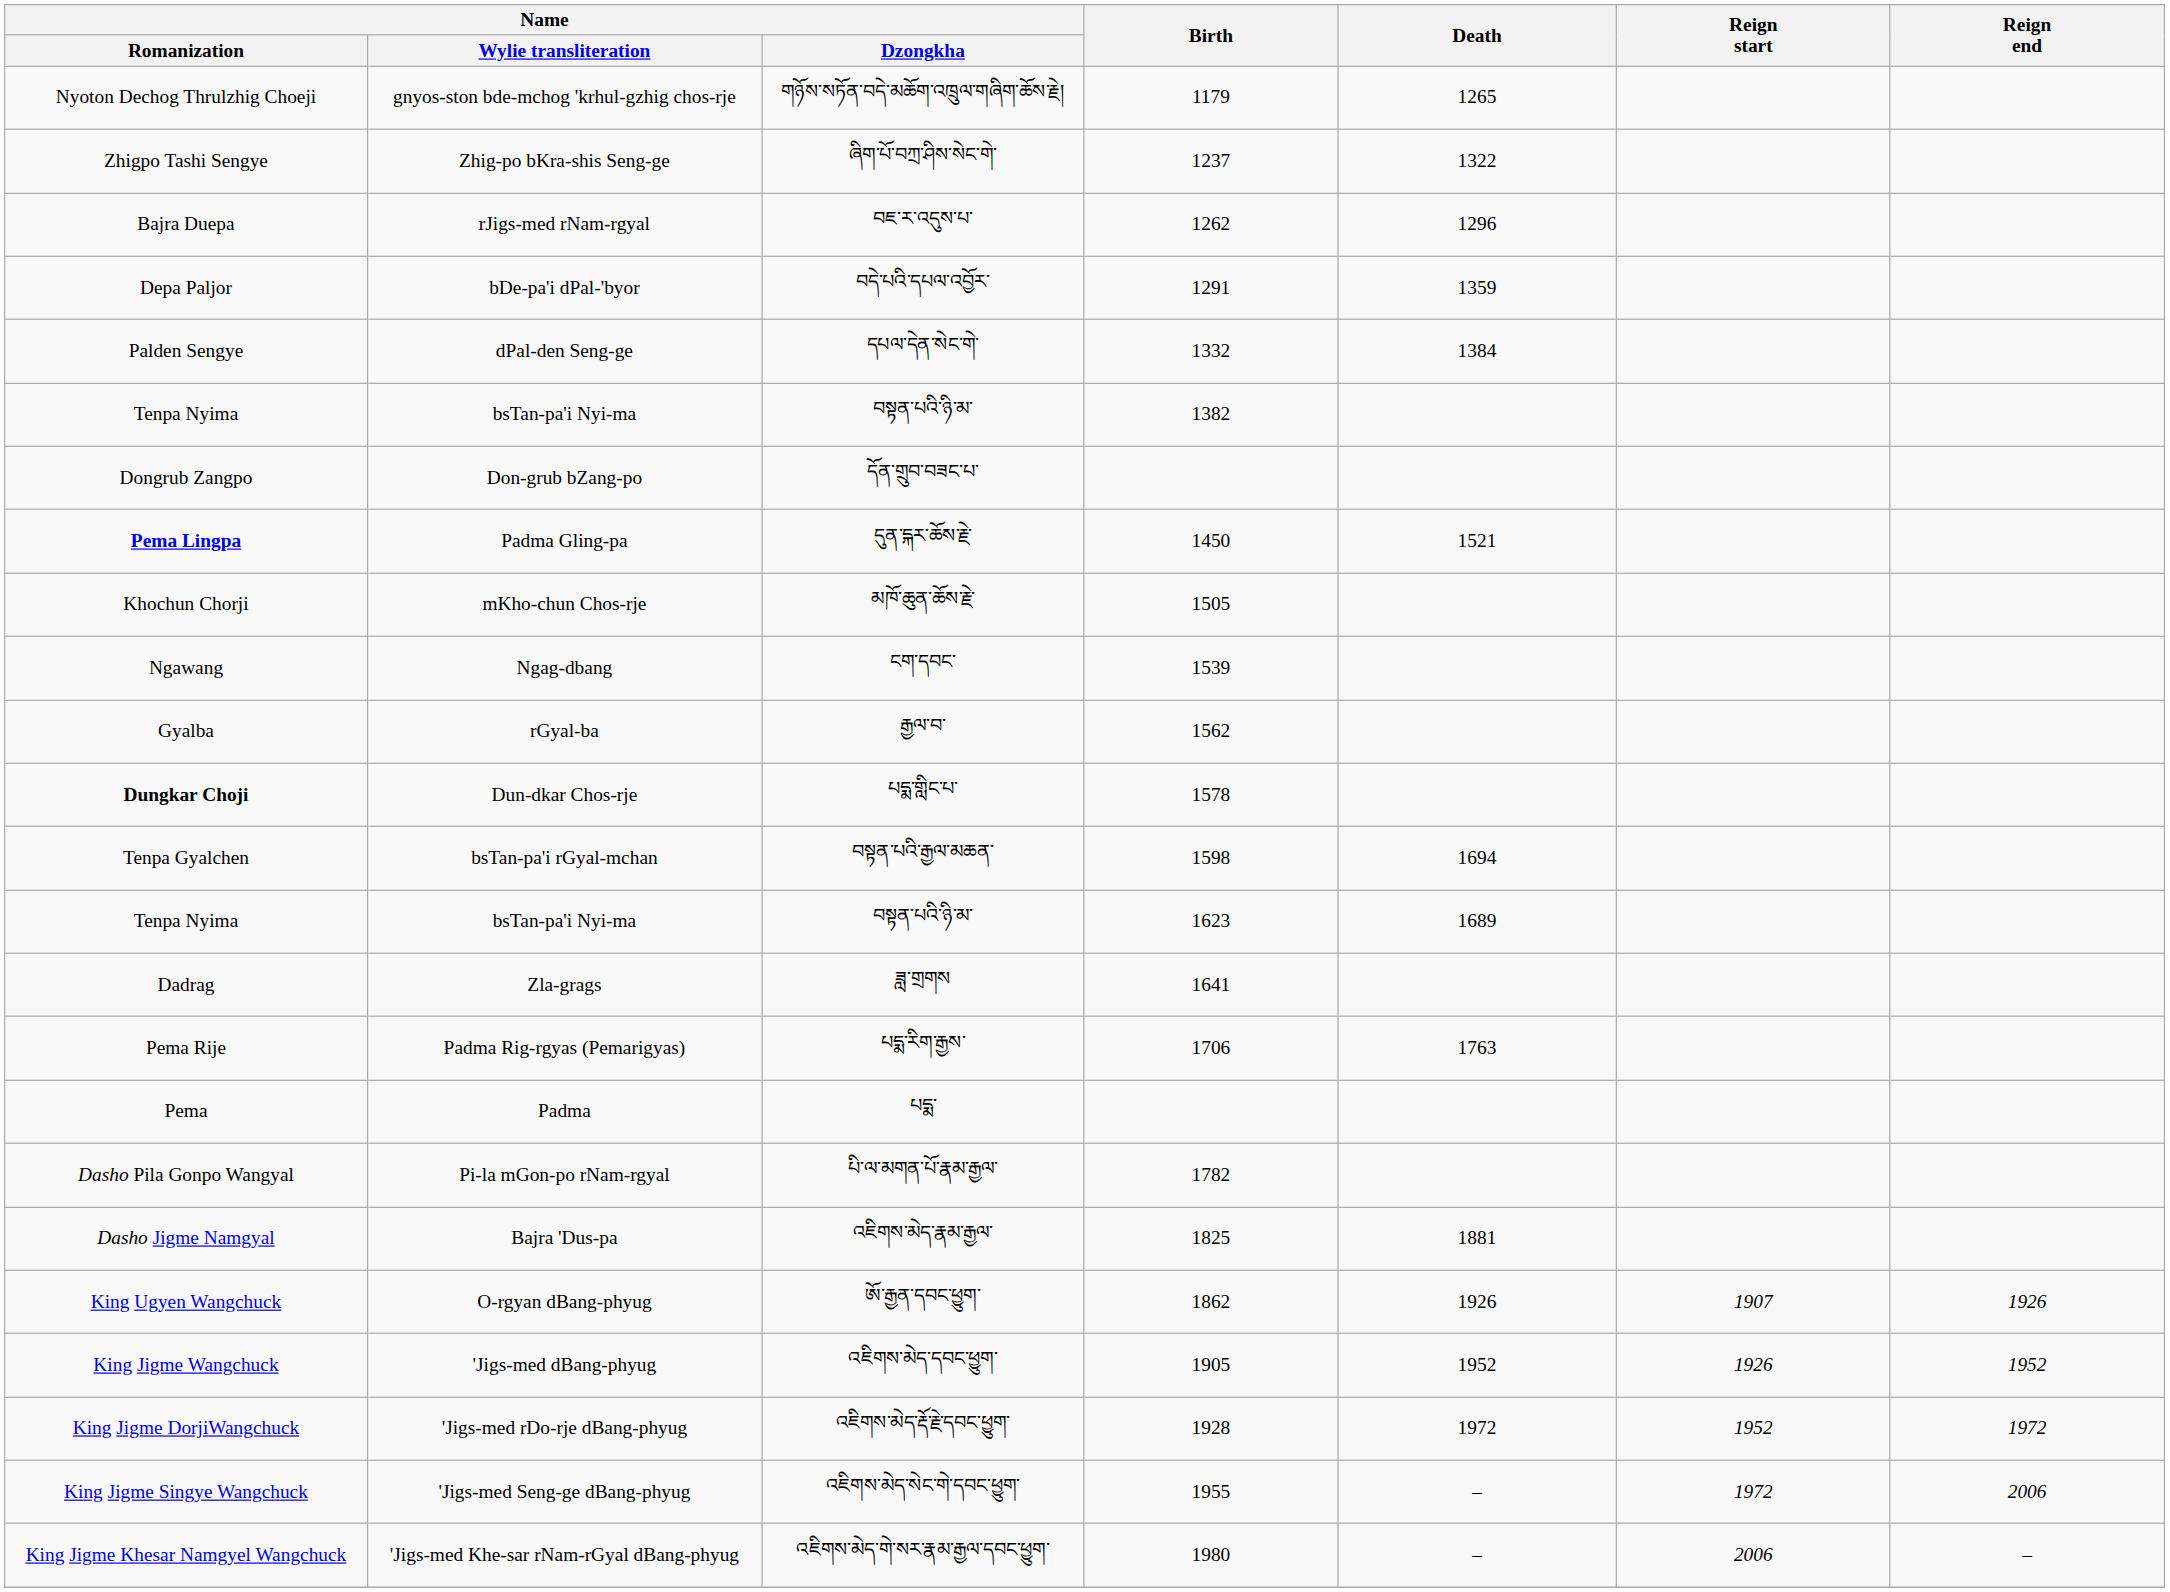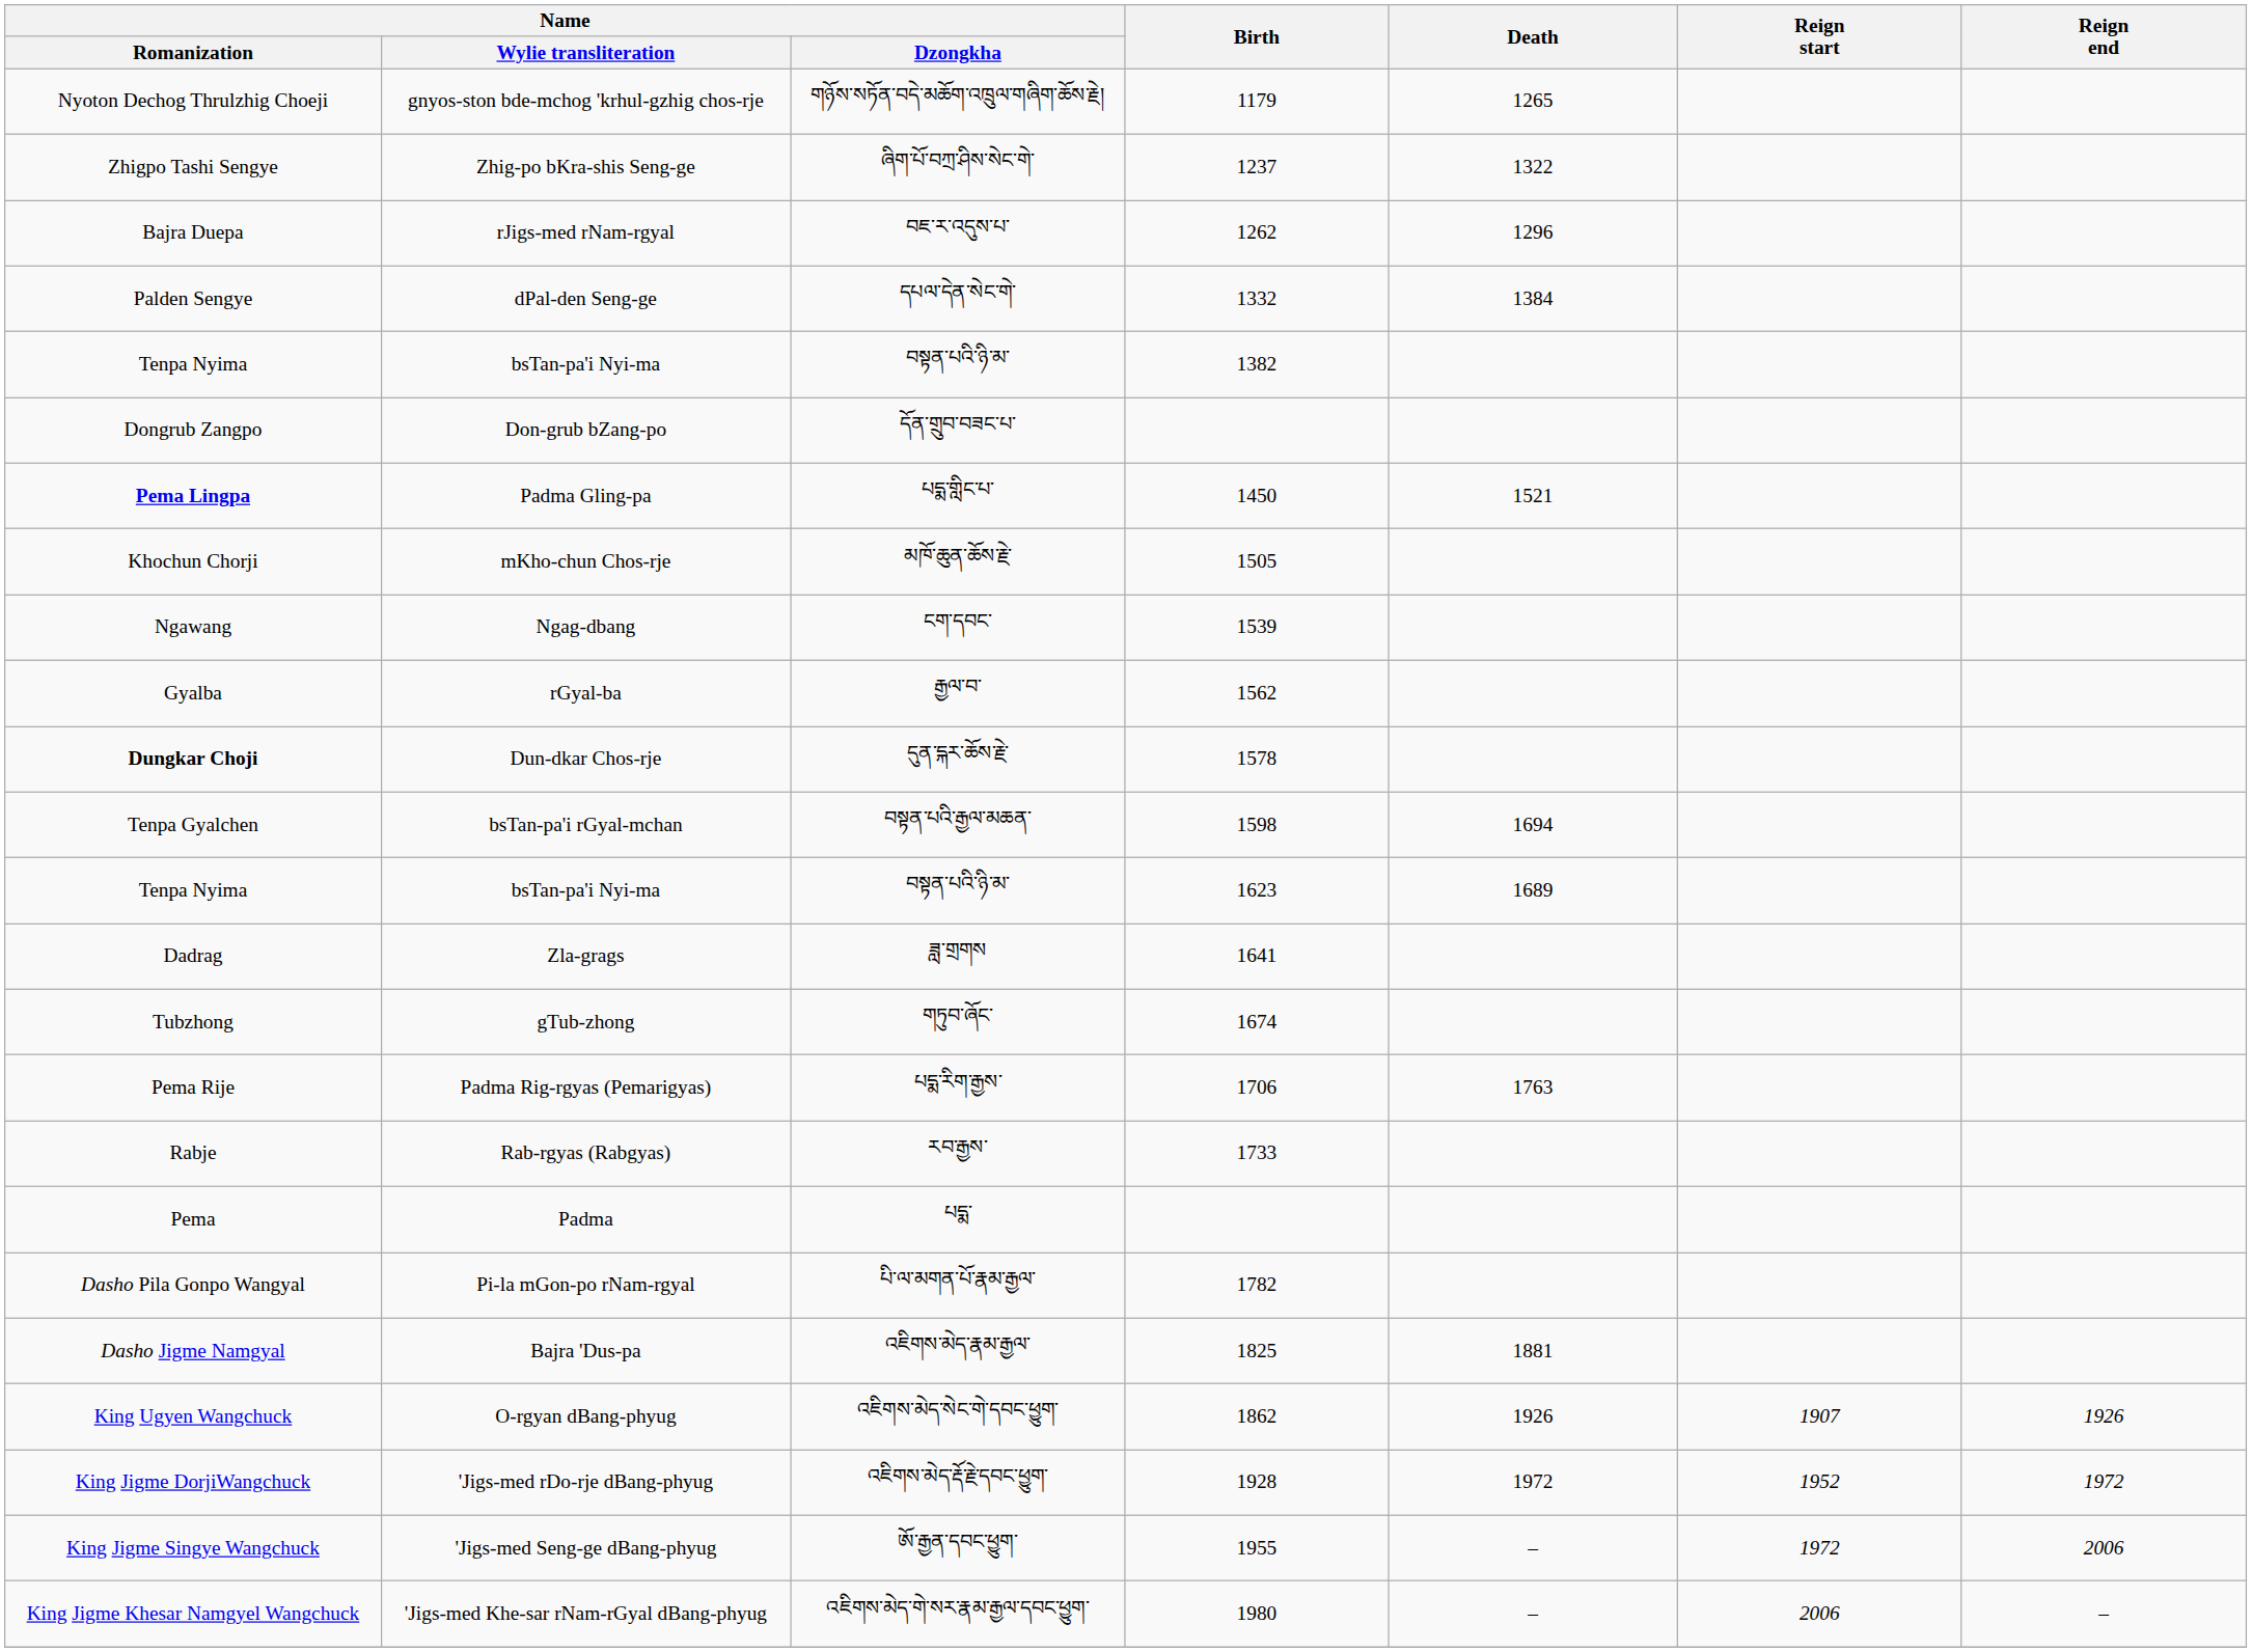 <table class="wikitable" style="width:90%; text-align:center" align="center">
 <tr>
 <th width="50%" colspan=3>Name</th>
 <th rowspan=2>Birth</th>
 <th rowspan=2>Death</th>
 <th rowspan=2>Reign<br>start</th>
 <th rowspan=2>Reign<br>end</th>
 </tr>
 <tr>
 <th>Romanization</th>
 <th><a href='#'>Wylie transliteration</a></th>
 <th><a href='#'>Dzongkha</a></th>
 </tr>
 <tr style="height: 45px;">
 <td>Nyoton Dechog Thrulzhig Choeji</td>
 <td>gnyos-ston bde-mchog 'krhul-gzhig chos-rje</td>
 <td>གཉོས་སཏོན་བདེ་མཆོག་འཁྲུལ་གཞིག་ཆོས་རྗེ།</td>
 <td>1179</td>
 <td>1265</td>
 <td></td>
 <td></td>
 </tr>
 <tr style="height: 45px;">
 <td>Zhigpo Tashi Sengye</td>
 <td>Zhig-po bKra-shis Seng-ge</td>
 <td>ཞིག་པོ་བཀྲ་ཤིས་སེང་གེ་</td>
 <td>1237</td>
 <td>1322</td>
 <td></td>
 <td></td>
 </tr>
 <tr style="height: 45px;">
 <td>Bajra Duepa</td>
 <td>rJigs-med rNam-rgyal</td>
 <td>བཇ་ར་འདུས་པ་</td>
 <td>1262</td>
 <td>1296</td>
 <td></td>
 <td></td>
 </tr>
 <tr style="height: 45px;">
-<td>Depa Paljor</td>
-<td>bDe-pa'i dPal-'byor</td>
-<td>བདེ་པའི་དཔལ་འབྱོར་</td>
-<td>1291</td>
-<td>1359</td>
-<td></td>
-<td></td>
-</tr>
-<tr style="height: 45px;">
 <td>Palden Sengye</td>
 <td>dPal-den Seng-ge</td>
 <td>དཔལ་དེན་སེང་གེ་</td>
 <td>1332</td>
 <td>1384</td>
 <td></td>
 <td></td>
 </tr>
 <tr style="height: 45px;">
 <td>Tenpa Nyima</td>
 <td>bsTan-pa'i Nyi-ma</td>
 <td>བསྟན་པའི་ཉི་མ་</td>
 <td>1382</td>
 <td></td>
 <td></td>
 <td></td>
 </tr>
 <tr style="height: 45px;">
 <td>Dongrub Zangpo</td>
 <td>Don-grub bZang-po</td>
 <td>དོན་གྲུབ་བཟང་པ་</td>
 <td></td>
 <td></td>
 <td></td>
 <td></td>
 </tr>
 <tr style="height: 45px;">
 <td><strong><a href='#'>Pema Lingpa</a></strong></td>
 <td>Padma Gling-pa</td>
-<td>དུན་དྐར་ཆོས་རྗེ་</td>
+<td>པདྨ་གླིང་པ་</td>
 <td>1450</td>
 <td>1521</td>
 <td></td>
 <td></td>
 </tr>
 <tr style="height: 45px;">
 <td>Khochun Chorji</td>
 <td>mKho-chun Chos-rje</td>
 <td>མཁོ་ཆུན་ཆོས་རྗེ་</td>
 <td>1505</td>
 <td></td>
 <td></td>
 <td></td>
 </tr>
 <tr style="height: 45px;">
 <td>Ngawang</td>
 <td>Ngag-dbang</td>
 <td>ངག་དབང་</td>
 <td>1539</td>
 <td></td>
 <td></td>
 <td></td>
 </tr>
 <tr style="height: 45px;">
 <td>Gyalba</td>
 <td>rGyal-ba</td>
 <td>རྒྱལ་བ་</td>
 <td>1562</td>
 <td></td>
 <td></td>
 <td></td>
 </tr>
 <tr style="height: 45px;">
 <td><strong>Dungkar Choji</strong></td>
 <td>Dun-dkar Chos-rje</td>
-<td>པདྨ་གླིང་པ་</td>
+<td>དུན་དྐར་ཆོས་རྗེ་</td>
 <td>1578</td>
 <td></td>
 <td></td>
 <td></td>
 </tr>
 <tr style="height: 45px;">
 <td>Tenpa Gyalchen</td>
 <td>bsTan-pa'i rGyal-mchan</td>
 <td>བསྟན་པའི་རྒྱལ་མཆན་</td>
 <td>1598</td>
 <td>1694</td>
 <td></td>
 <td></td>
 </tr>
 <tr style="height: 45px;">
 <td>Tenpa Nyima</td>
 <td>bsTan-pa'i Nyi-ma</td>
 <td>བསྟན་པའི་ཉི་མ་</td>
 <td>1623</td>
 <td>1689</td>
 <td></td>
 <td></td>
 </tr>
 <tr style="height: 45px;">
 <td>Dadrag</td>
 <td>Zla-grags</td>
 <td>ཟླ་གྲགས</td>
 <td>1641</td>
 <td></td>
 <td></td>
 <td></td>
 </tr>
 <tr style="height: 45px;">
+<td>Tubzhong</td>
+<td>gTub-zhong</td>
+<td>གཏུབ་ཞོང་</td>
+<td>1674</td>
+<td></td>
+<td></td>
+<td></td>
+</tr>
+<tr style="height: 45px;">
 <td>Pema Rije</td>
 <td>Padma Rig-rgyas (Pemarigyas)</td>
 <td>པདྨ་རིག་རྒྱས་</td>
 <td>1706</td>
 <td>1763</td>
+<td></td>
+<td></td>
+</tr>
+<tr style="height: 45px;">
+<td>Rabje</td>
+<td>Rab-rgyas (Rabgyas)</td>
+<td>རབ་རྒྱས་</td>
+<td>1733</td>
+<td></td>
 <td></td>
 <td></td>
 </tr>
 <tr style="height: 45px;">
 <td>Pema</td>
 <td>Padma</td>
 <td>པདྨ་</td>
 <td></td>
 <td></td>
 <td></td>
 <td></td>
 </tr>
 <tr style="height: 45px;">
 <td><em>Dasho</em> Pila Gonpo Wangyal</td>
 <td>Pi-la mGon-po rNam-rgyal</td>
 <td>པི་ལ་མགན་པོ་རྣམ་རྒྱལ་</td>
 <td>1782</td>
 <td></td>
 <td></td>
 <td></td>
 </tr>
 <tr style="height: 45px;">
 <td><em>Dasho</em> <a href='#'>Jigme Namgyal</a></td>
 <td>Bajra 'Dus-pa</td>
 <td>འཇིགས་མེད་རྣམ་རྒྱལ་</td>
 <td>1825</td>
 <td>1881</td>
 <td></td>
 <td></td>
 </tr>
 <tr style="height: 45px;">
 <td><a href='#'>King</a> <a href='#'>Ugyen Wangchuck</a></td>
 <td>O-rgyan dBang-phyug</td>
-<td>ཨོ་རྒྱན་དབང་ཕྱུག་</td>
+<td>འཇིགས་མེད་སེང་གེ་དབང་ཕྱུག་</td>
 <td>1862</td>
 <td>1926</td>
 <td><em>1907</em></td>
 <td><em>1926</em></td>
-</tr>
-<tr style="height: 45px;">
-<td><a href='#'>King</a> <a href='#'>Jigme Wangchuck</a></td>
-<td>'Jigs-med dBang-phyug</td>
-<td>འཇིགས་མེད་དབང་ཕྱུག་</td>
-<td>1905</td>
-<td>1952</td>
-<td><em>1926</em></td>
-<td><em>1952</em></td>
 </tr>
 <tr style="height: 45px;">
 <td><a href='#'>King</a> <a href='#'>Jigme Dorji</a><a href='#'>Wangchuck</a></td>
 <td>'Jigs-med rDo-rje dBang-phyug</td>
 <td>འཇིགས་མེད་རྡོ་རྗེ་དབང་ཕྱུག་</td>
 <td>1928</td>
 <td>1972</td>
 <td><em>1952</em></td>
 <td><em>1972</em></td>
 </tr>
 <tr style="height: 45px;">
 <td><a href='#'>King</a> <a href='#'>Jigme Singye Wangchuck</a></td>
 <td>'Jigs-med Seng-ge dBang-phyug</td>
-<td>འཇིགས་མེད་སེང་གེ་དབང་ཕྱུག་</td>
+<td>ཨོ་རྒྱན་དབང་ཕྱུག་</td>
 <td>1955</td>
 <td>–</td>
 <td><em>1972</em></td>
 <td><em>2006</em></td>
 </tr>
 <tr style="height: 45px;">
 <td><a href='#'>King</a> <a href='#'>Jigme Khesar Namgyel Wangchuck</a></td>
 <td>'Jigs-med Khe-sar rNam-rGyal dBang-phyug</td>
 <td>འཇིགས་མེད་གེ་སར་རྣམ་རྒྱལ་དབང་ཕྱུག་</td>
 <td>1980</td>
 <td>–</td>
 <td><em>2006</em></td>
 <td><em>–</em></td>
 </tr>
 <tr>
 </tr>
 </table>
